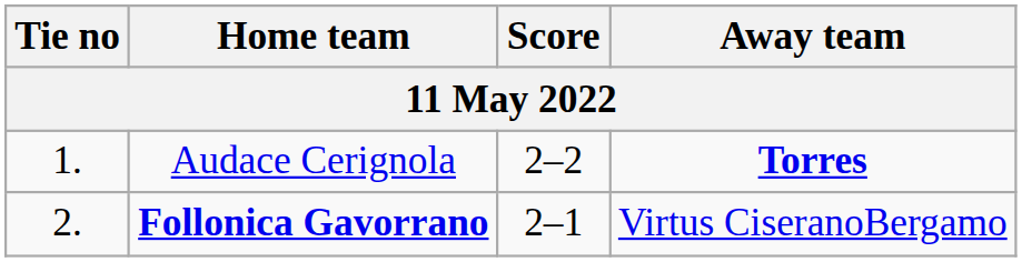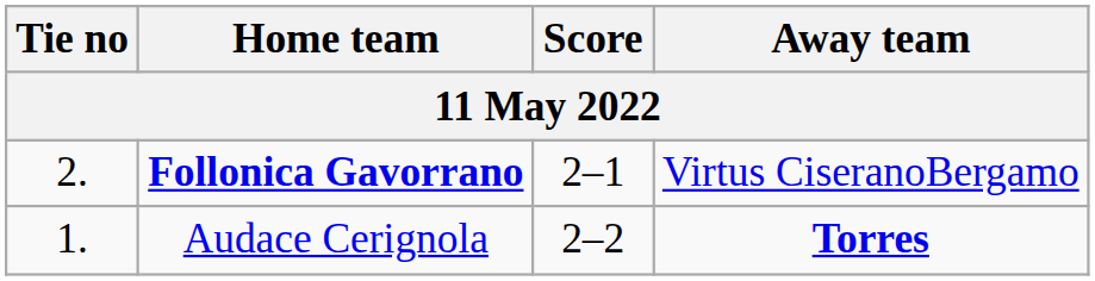 <table class="wikitable" style="text-align: center">
 <tr>
 <th>Tie no</th>
 <th>Home team</th>
 <th>Score</th>
 <th>Away team</th>
 </tr>
 <tr>
 <th colspan="4">11 May 2022</th>
 </tr>
 <tr>
+<td>2.</td>
+<td><strong><a href='#'>Follonica Gavorrano</a></strong></td>
+<td>2–1</td>
+<td><a href='#'>Virtus CiseranoBergamo</a></td>
+</tr>
+<tr>
 <td>1.</td>
 <td><a href='#'>Audace Cerignola</a></td>
 <td>2–2 </td>
 <td><strong><a href='#'>Torres</a></strong></td>
 </tr>
-<tr>
-<td>2.</td>
-<td><strong><a href='#'>Follonica Gavorrano</a></strong></td>
-<td>2–1</td>
-<td><a href='#'>Virtus CiseranoBergamo</a></td>
-</tr>
 </table>
